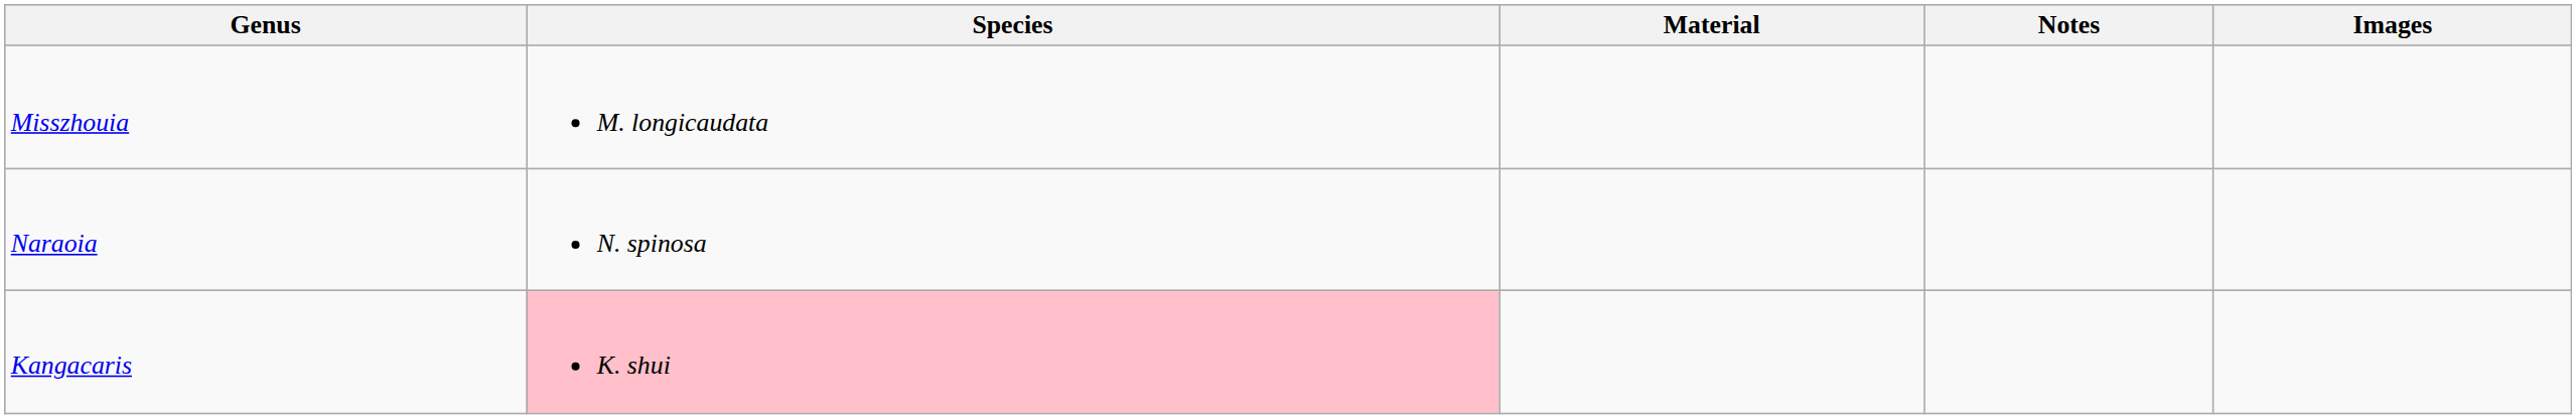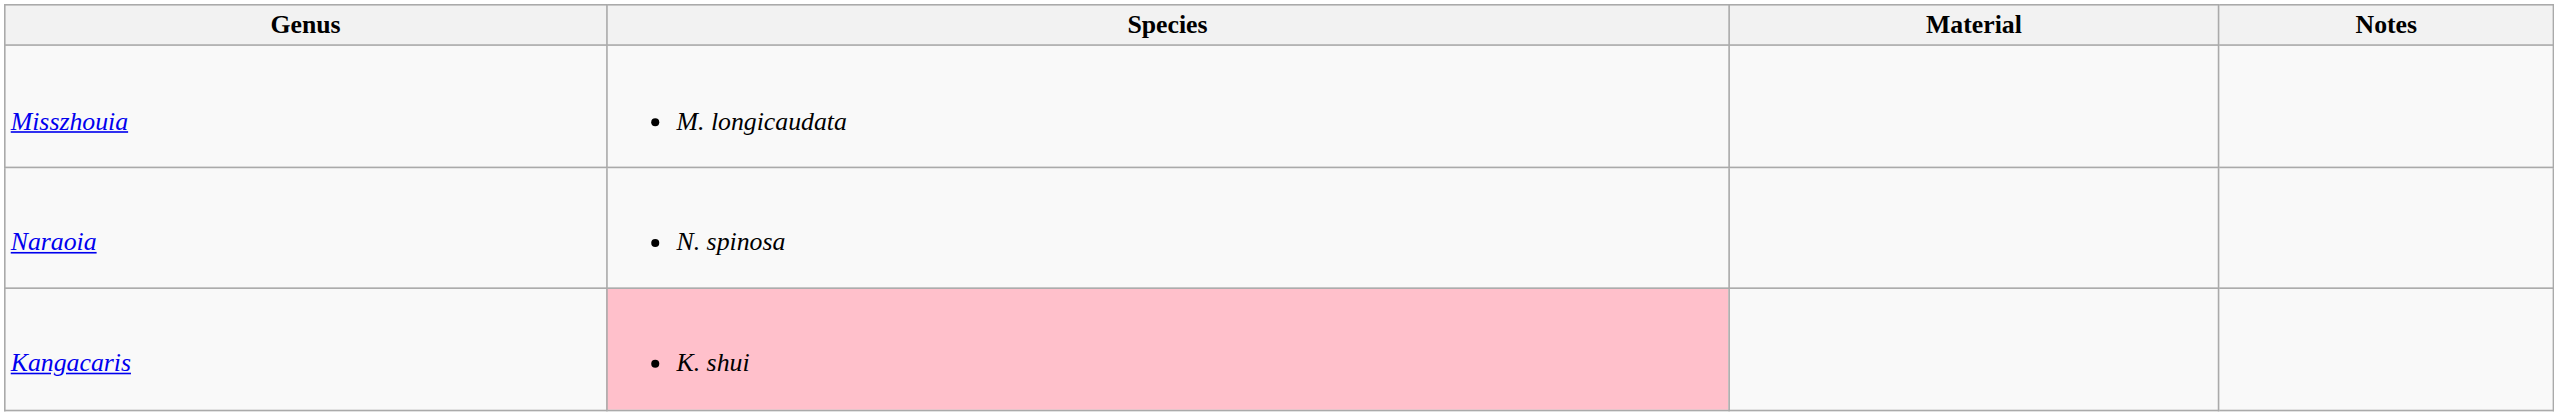 <table class="wikitable" style="margin:auto;width:100%;">
 <tr>
 <th>Genus</th>
 <th>Species</th>
 <th>Material</th>
 <th>Notes</th>
-<th>Images</th>
 </tr>
 <tr>
 <td><br><em><a href='#'>Misszhouia</a></em></td>
 <td><br><ul><li><em>M. longicaudata</em></li></ul></td>
 <td></td>
 <td></td>
-<td><br></td>
 </tr>
 <tr>
 <td><br><em><a href='#'>Naraoia</a></em></td>
 <td><br><ul><li><em>N. spinosa</em></li></ul></td>
 <td></td>
 <td></td>
-<td><br></td>
 </tr>
 <tr>
 <td><br><em><a href='#'>Kangacaris</a></em></td>
 <td style="background: pink;"><br><ul><li><em>K. shui</em></li></ul></td>
 <td></td>
 <td></td>
-<td><br></td>
 </tr>
 </table>
